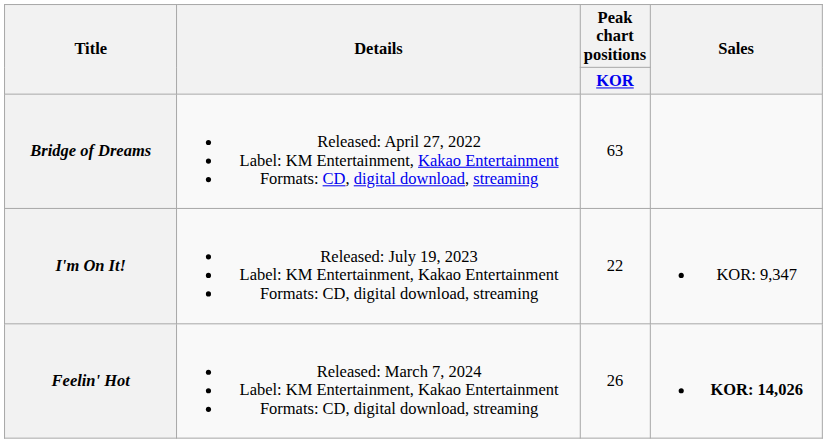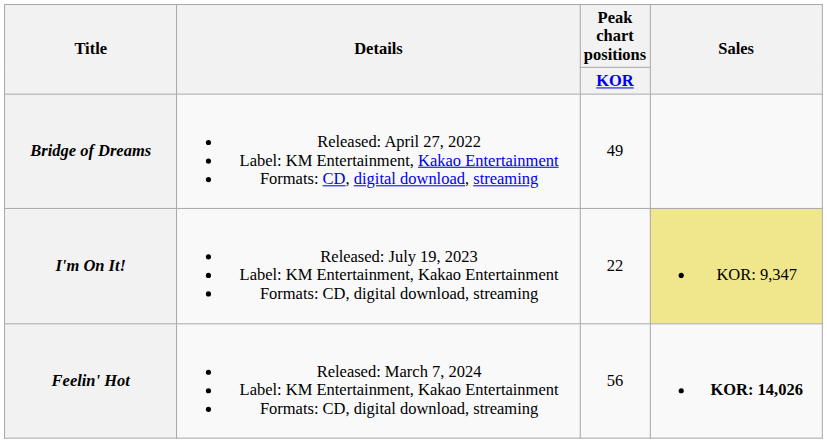 <table class="wikitable plainrowheaders" style="text-align:center;">
 <tr>
 <th rowspan="2" style="width:10em;">Title</th>
 <th rowspan="2" style="width:24em;">Details</th>
 <th scope="col" colspan="1">Peak chart positions</th>
 <th rowspan="2" style="width:10em;">Sales</th>
 </tr>
 <tr>
 <th style="width:2.5em;"><a href='#'>KOR</a><br></th>
 </tr>
 <tr>
 <th scope="row"><em>Bridge of Dreams</em></th>
 <td><br><ul><li>Released: April 27, 2022</li><li>Label: KM Entertainment, <a href='#'>Kakao Entertainment</a></li><li>Formats: <a href='#'>CD</a>, <a href='#'>digital download</a>, <a href='#'>streaming</a></li></ul></td>
-<td>63</td>
+<td>49</td>
 <td></td>
 </tr>
 <tr>
 <th scope="row"><em>I'm On It!</em></th>
 <td><br><ul><li>Released: July 19, 2023</li><li>Label: KM Entertainment, Kakao Entertainment</li><li>Formats: CD, digital download, streaming</li></ul></td>
 <td>22</td>
-<td><br><ul><li>KOR: 9,347</li></ul></td>
+<td style="background: khaki;"><br><ul><li>KOR: 9,347</li></ul></td>
 </tr>
 <tr>
 <th scope="row"><em>Feelin' Hot</em></th>
 <td><br><ul><li>Released: March 7, 2024</li><li>Label: KM Entertainment, Kakao Entertainment</li><li>Formats: CD, digital download, streaming</li></ul></td>
-<td>26</td>
+<td>56</td>
 <td><strong><br><ul><li>KOR: 14,026</li></ul></strong></td>
 </tr>
 </table>
